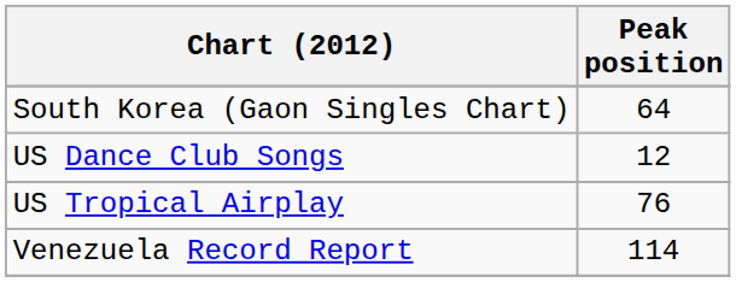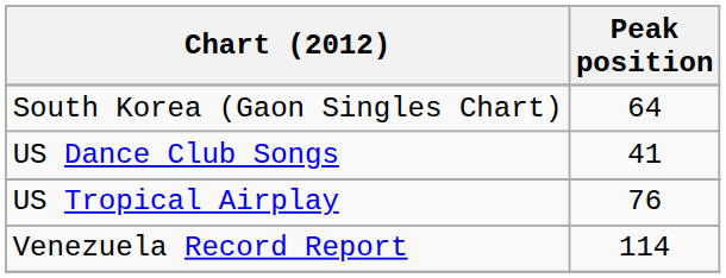 <table class="wikitable sortable">
 <tr>
 <th>Chart (2012)</th>
 <th>Peak<br>position</th>
 </tr>
 <tr>
 </tr>
 <tr>
 <td>South Korea (Gaon Singles Chart)</td>
 <td align="center">64</td>
 </tr>
 <tr>
 <td>US <a href='#'>Dance Club Songs</a></td>
-<td style="text-align:center;">12</td>
+<td style="text-align:center;">41</td>
 </tr>
 <tr>
 </tr>
 <tr>
 <td>US <a href='#'>Tropical Airplay</a></td>
 <td style="text-align:center;">76</td>
 </tr>
 <tr>
 <td>Venezuela <a href='#'>Record Report</a></td>
 <td style="text-align:center;">114</td>
 </tr>
 <tr>
 </tr>
 </table>
